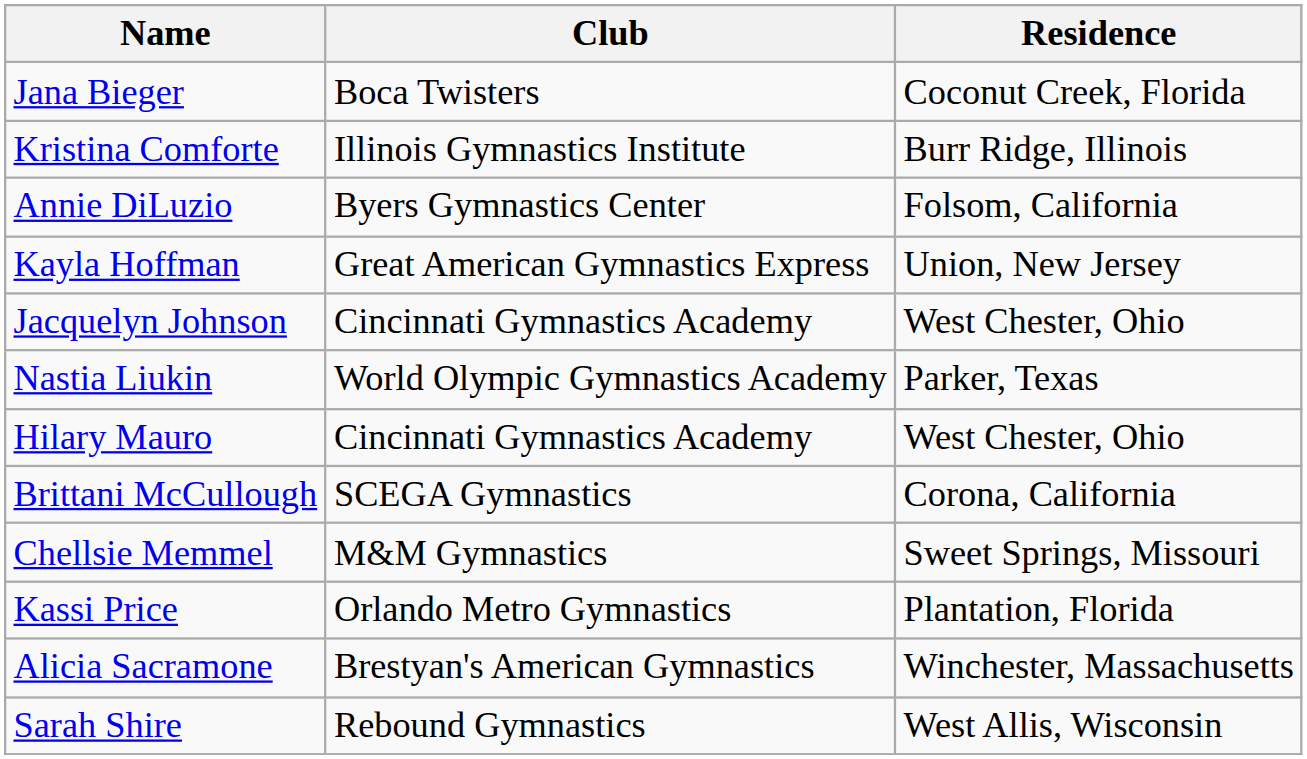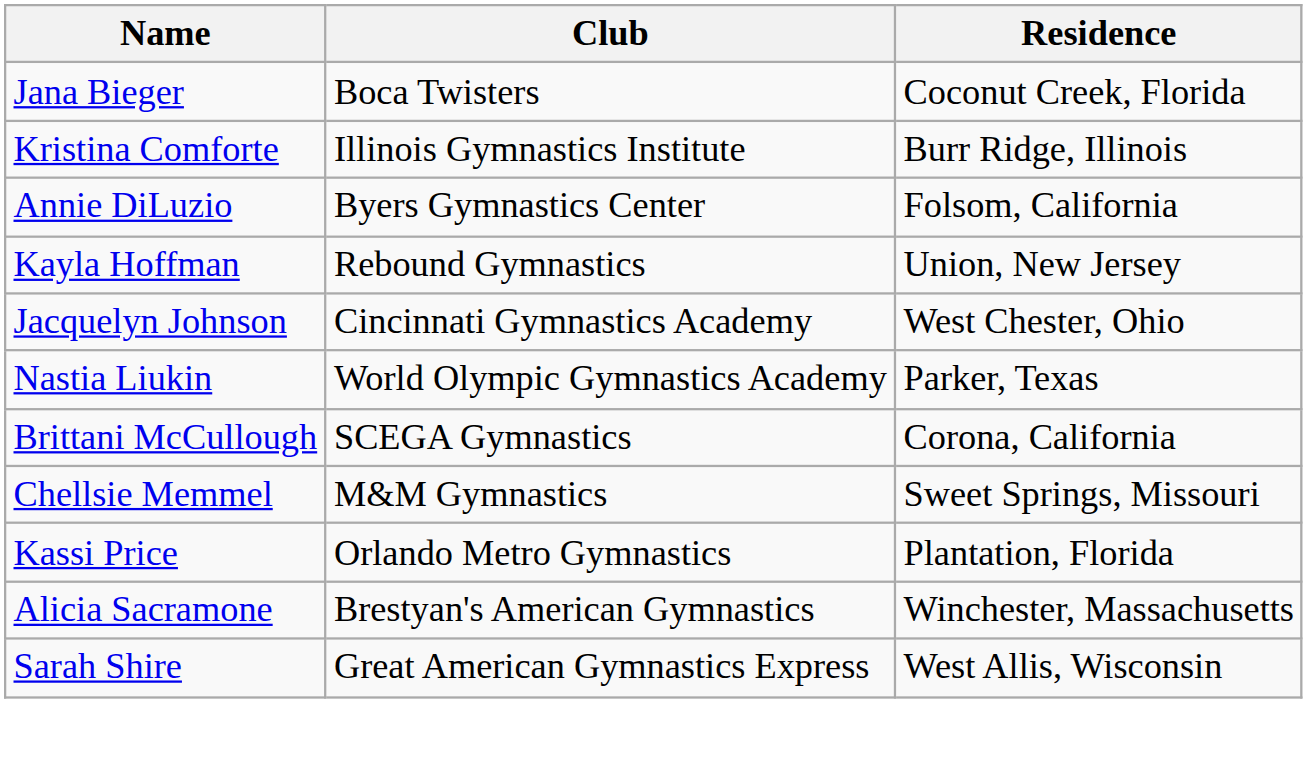 <table class="wikitable">
 <tr>
 <th>Name</th>
 <th>Club</th>
 <th>Residence</th>
 </tr>
 <tr>
 <td><a href='#'>Jana Bieger</a></td>
 <td>Boca Twisters</td>
 <td>Coconut Creek, Florida</td>
 </tr>
 <tr>
 <td><a href='#'>Kristina Comforte</a></td>
 <td>Illinois Gymnastics Institute</td>
 <td>Burr Ridge, Illinois</td>
 </tr>
 <tr>
 <td><a href='#'>Annie DiLuzio</a></td>
 <td>Byers Gymnastics Center</td>
 <td>Folsom, California</td>
 </tr>
 <tr>
 <td><a href='#'>Kayla Hoffman</a></td>
-<td>Great American Gymnastics Express</td>
+<td>Rebound Gymnastics</td>
 <td>Union, New Jersey</td>
 </tr>
 <tr>
 <td><a href='#'>Jacquelyn Johnson</a></td>
 <td>Cincinnati Gymnastics Academy</td>
 <td>West Chester, Ohio</td>
 </tr>
 <tr>
 <td><a href='#'>Nastia Liukin</a></td>
 <td>World Olympic Gymnastics Academy</td>
 <td>Parker, Texas</td>
-</tr>
-<tr>
-<td><a href='#'>Hilary Mauro</a></td>
-<td>Cincinnati Gymnastics Academy</td>
-<td>West Chester, Ohio</td>
 </tr>
 <tr>
 <td><a href='#'>Brittani McCullough</a></td>
 <td>SCEGA Gymnastics</td>
 <td>Corona, California</td>
 </tr>
 <tr>
 <td><a href='#'>Chellsie Memmel</a></td>
 <td>M&M Gymnastics</td>
 <td>Sweet Springs, Missouri</td>
 </tr>
 <tr>
 <td><a href='#'>Kassi Price</a></td>
 <td>Orlando Metro Gymnastics</td>
 <td>Plantation, Florida</td>
 </tr>
 <tr>
 <td><a href='#'>Alicia Sacramone</a></td>
 <td>Brestyan's American Gymnastics</td>
 <td>Winchester, Massachusetts</td>
 </tr>
 <tr>
 <td><a href='#'>Sarah Shire</a></td>
-<td>Rebound Gymnastics</td>
+<td>Great American Gymnastics Express</td>
 <td>West Allis, Wisconsin</td>
 </tr>
 </table>
